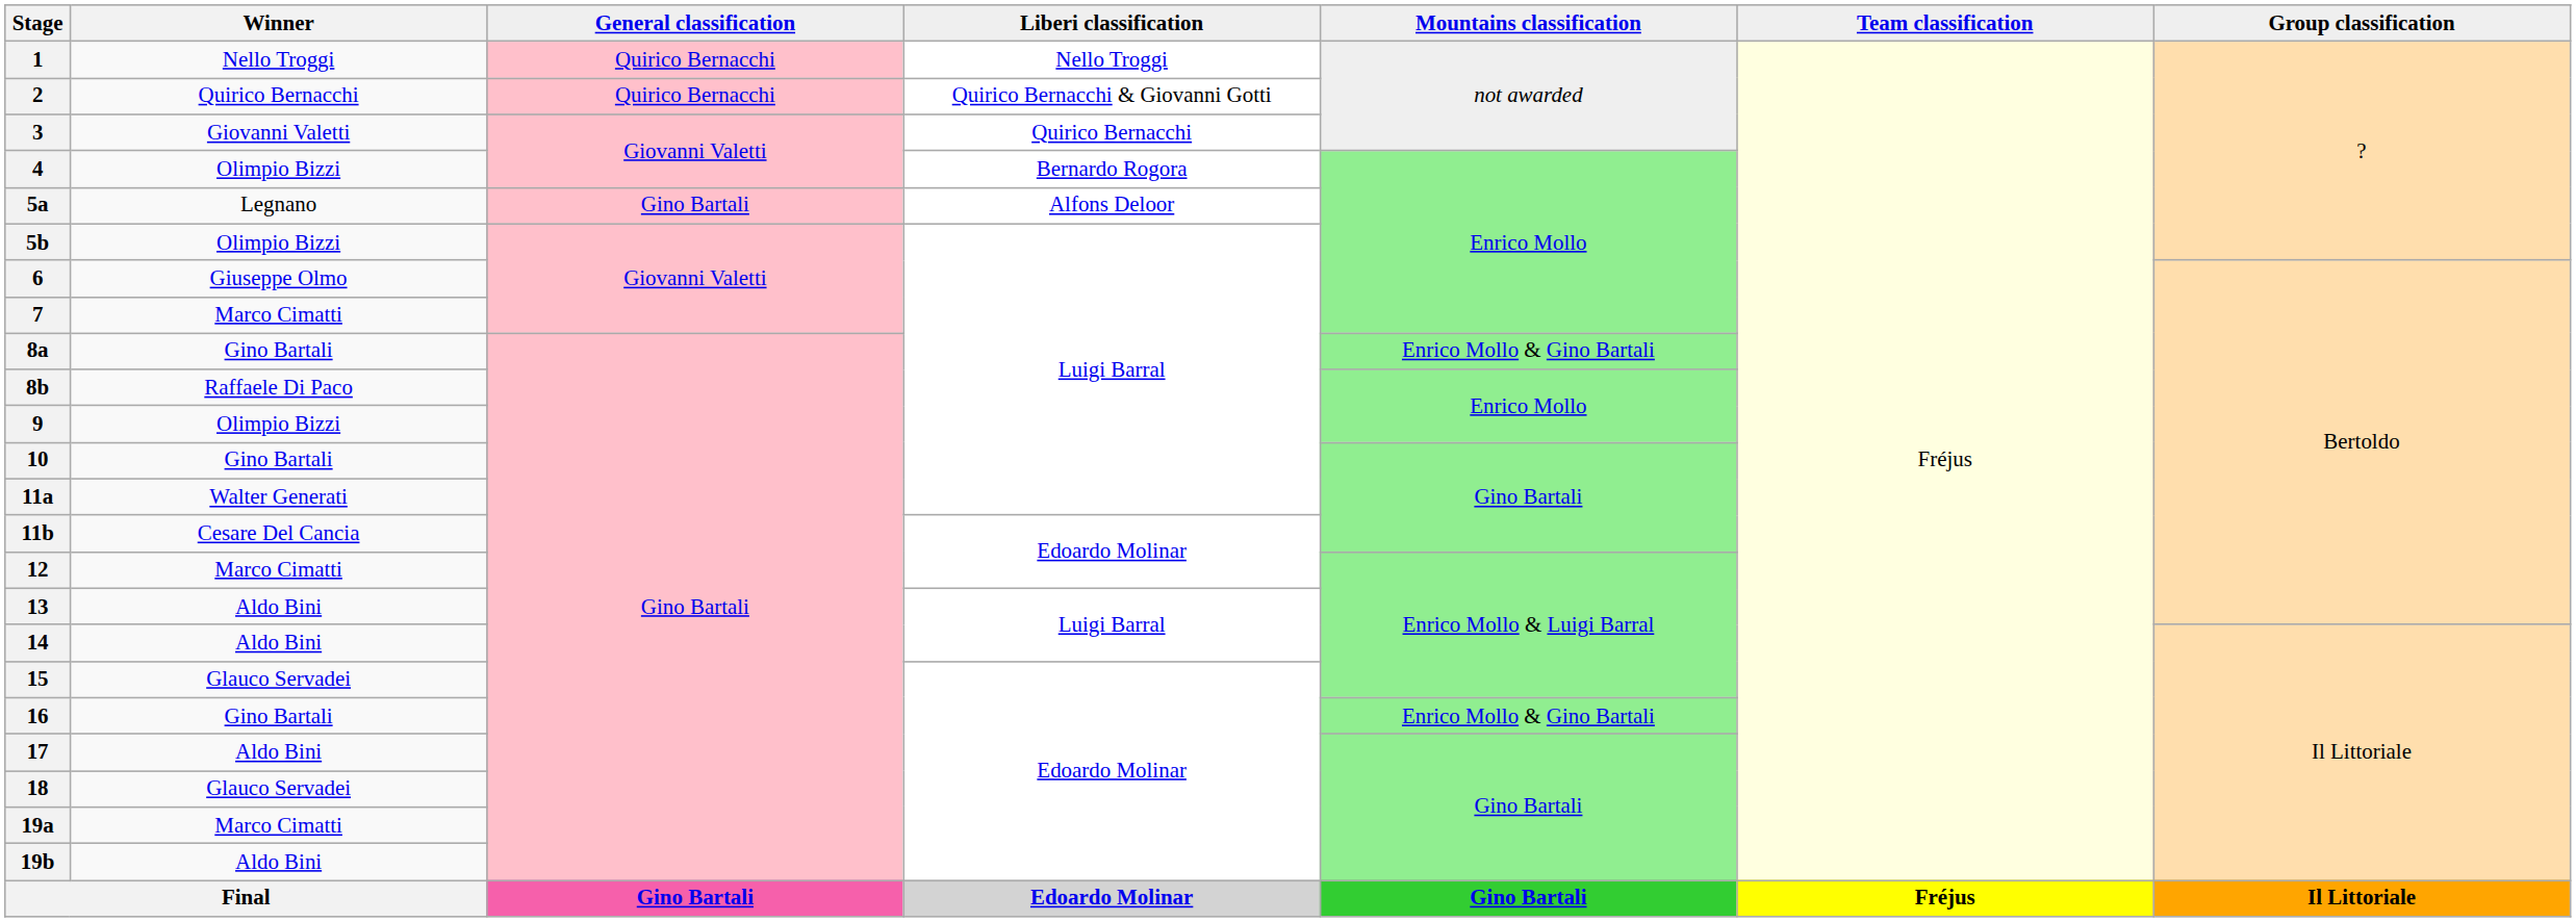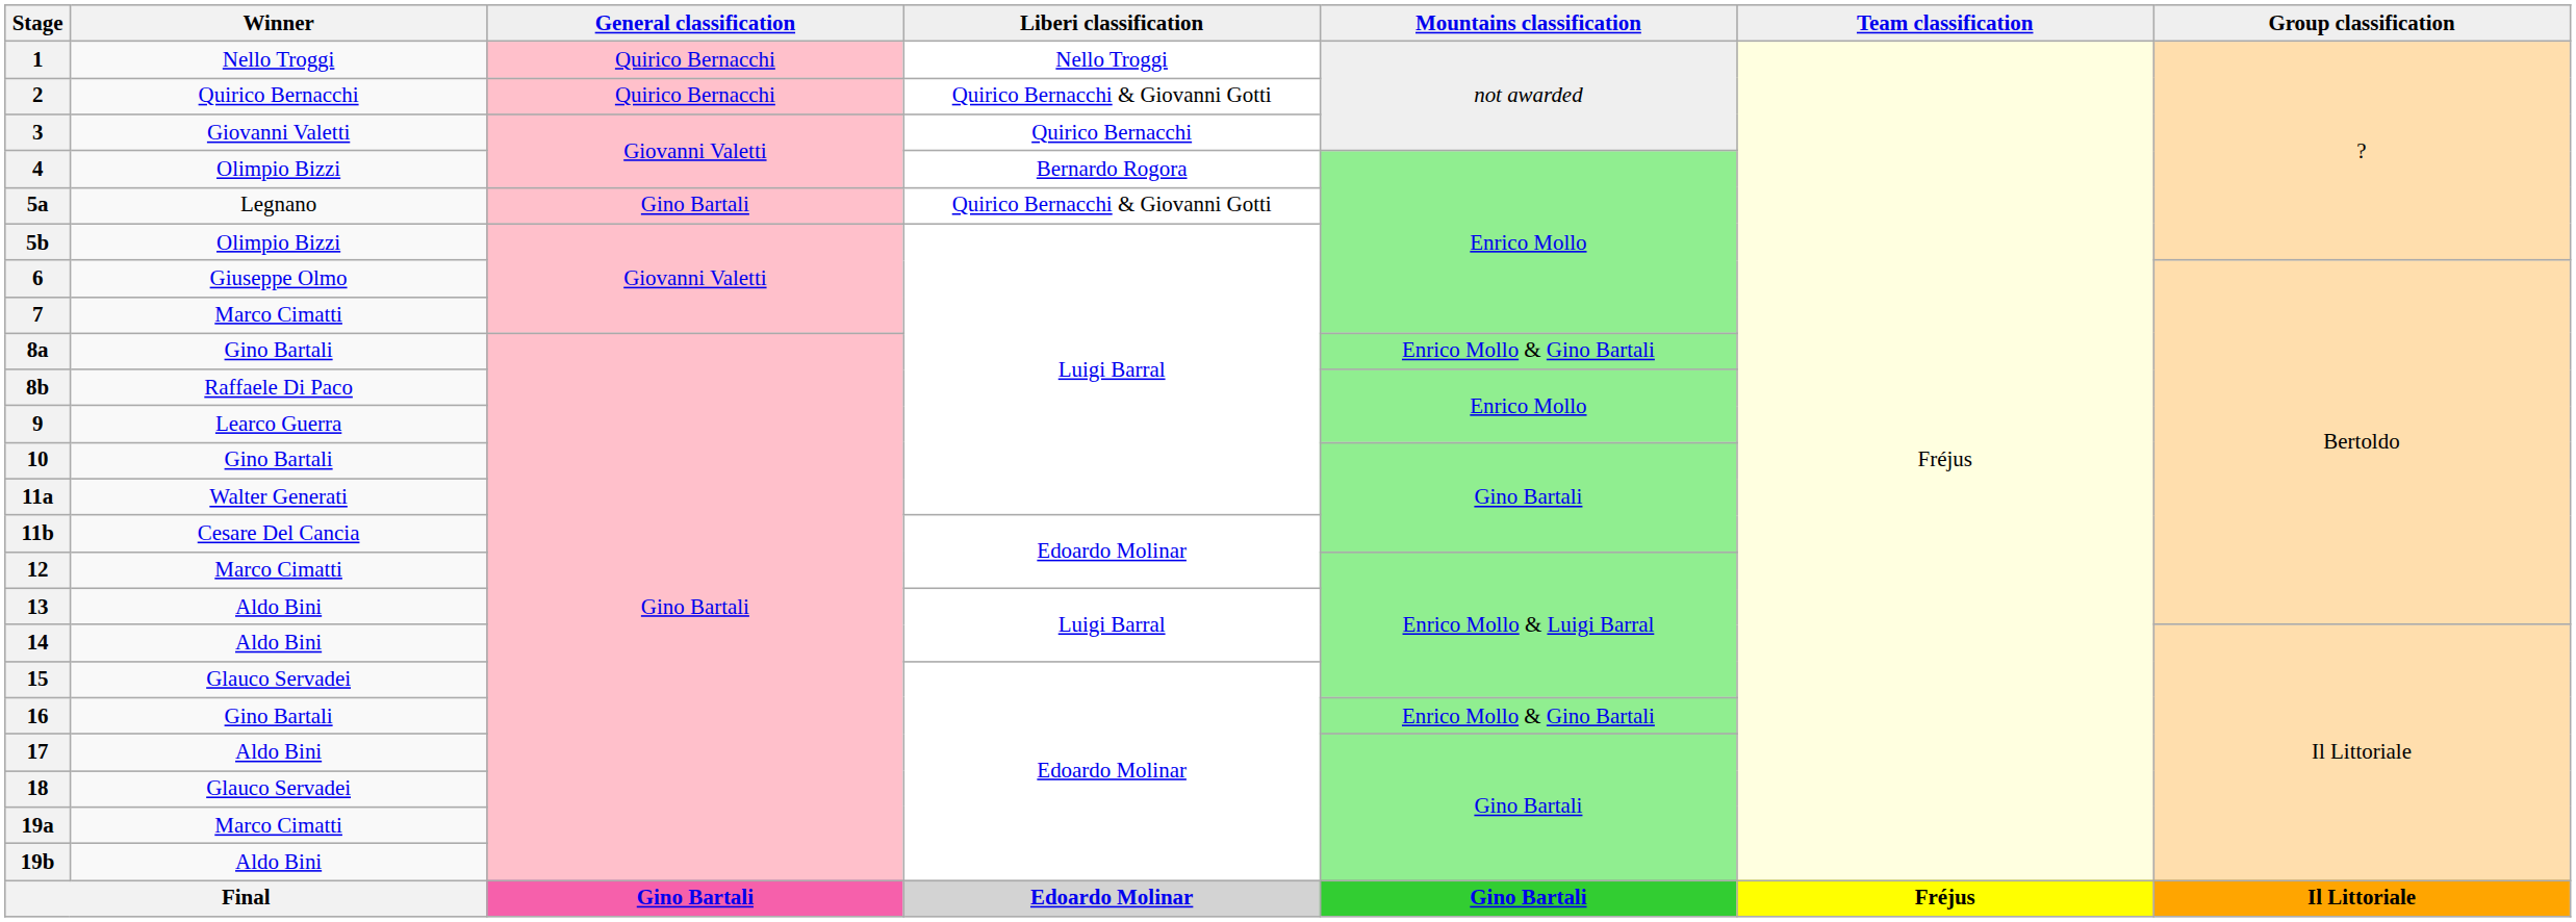 <table class="wikitable" style="text-align: center; font-size:smaller;">
 <tr style="background:#efefef;">
 <th style="width:1%;">Stage</th>
 <th style="width:14%;">Winner</th>
 <th style="background:#efefef; width:14%;"><a href='#'>General classification</a><br></th>
 <th style="background:#efefef; width:14%;">Liberi classification</th>
 <th style="background:#efefef; width:14%;"><a href='#'>Mountains classification</a></th>
 <th style="background:#efefef; width:14%;"><a href='#'>Team classification</a></th>
 <th style="background:#efefef; width:14%;">Group classification</th>
 </tr>
 <tr>
 <th>1</th>
 <td><a href='#'>Nello Troggi</a></td>
 <td style="background:pink;" rowspan="1"><a href='#'>Quirico Bernacchi</a></td>
 <td style="background:white;" rowspan="1"><a href='#'>Nello Troggi</a></td>
 <td style="background:#EFEFEF;" rowspan="3"><em>not awarded</em></td>
 <td style="background:lightyellow;" rowspan="23">Fréjus</td>
 <td style="background:navajowhite;" rowspan="6">?</td>
 </tr>
 <tr>
 <th>2</th>
 <td><a href='#'>Quirico Bernacchi</a></td>
 <td style="background:pink;" rowspan="1"><a href='#'>Quirico Bernacchi</a></td>
 <td style="background:white;" rowspan="1"><a href='#'>Quirico Bernacchi</a> & Giovanni Gotti</td>
 </tr>
 <tr>
 <th>3</th>
 <td><a href='#'>Giovanni Valetti</a></td>
 <td style="background:pink;" rowspan="2"><a href='#'>Giovanni Valetti</a></td>
 <td style="background:white;" rowspan="1"><a href='#'>Quirico Bernacchi</a></td>
 </tr>
 <tr>
 <th>4</th>
 <td><a href='#'>Olimpio Bizzi</a></td>
 <td style="background:white;" rowspan="1"><a href='#'>Bernardo Rogora</a></td>
 <td style="background:lightgreen;" rowspan="5"><a href='#'>Enrico Mollo</a></td>
 </tr>
 <tr>
 <th>5a</th>
 <td>Legnano</td>
 <td style="background:pink;" rowspan="1"><a href='#'>Gino Bartali</a></td>
-<td style="background:white;" rowspan="1"><a href='#'>Alfons Deloor</a></td>
+<td style="background:white;" rowspan="1"><a href='#'>Quirico Bernacchi</a> & Giovanni Gotti</td>
 </tr>
 <tr>
 <th>5b</th>
 <td><a href='#'>Olimpio Bizzi</a></td>
 <td style="background:pink;" rowspan="3"><a href='#'>Giovanni Valetti</a></td>
 <td style="background:white;" rowspan="8"><a href='#'>Luigi Barral</a></td>
 </tr>
 <tr>
 <th>6</th>
 <td><a href='#'>Giuseppe Olmo</a></td>
 <td style="background:navajowhite;" rowspan="10">Bertoldo</td>
 </tr>
 <tr>
 <th>7</th>
 <td><a href='#'>Marco Cimatti</a></td>
 </tr>
 <tr>
 <th>8a</th>
 <td><a href='#'>Gino Bartali</a></td>
 <td style="background:pink;" rowspan="15"><a href='#'>Gino Bartali</a></td>
 <td style="background:lightgreen;" rowspan="1"><a href='#'>Enrico Mollo</a> & <a href='#'>Gino Bartali</a></td>
 </tr>
 <tr>
 <th>8b</th>
 <td><a href='#'>Raffaele Di Paco</a></td>
 <td style="background:lightgreen;" rowspan="2"><a href='#'>Enrico Mollo</a></td>
 </tr>
 <tr>
 <th>9</th>
-<td><a href='#'>Olimpio Bizzi</a></td>
+<td><a href='#'>Learco Guerra</a></td>
 </tr>
 <tr>
 <th>10</th>
 <td><a href='#'>Gino Bartali</a></td>
 <td style="background:lightgreen;" rowspan="3"><a href='#'>Gino Bartali</a></td>
 </tr>
 <tr>
 <th>11a</th>
 <td><a href='#'>Walter Generati</a></td>
 </tr>
 <tr>
 <th>11b</th>
 <td><a href='#'>Cesare Del Cancia</a></td>
 <td style="background:white;" rowspan="2"><a href='#'>Edoardo Molinar</a></td>
 </tr>
 <tr>
 <th>12</th>
 <td><a href='#'>Marco Cimatti</a></td>
 <td style="background:lightgreen;" rowspan="4"><a href='#'>Enrico Mollo</a> & <a href='#'>Luigi Barral</a></td>
 </tr>
 <tr>
 <th>13</th>
 <td><a href='#'>Aldo Bini</a></td>
 <td style="background:white;" rowspan="2"><a href='#'>Luigi Barral</a></td>
 </tr>
 <tr>
 <th>14</th>
 <td><a href='#'>Aldo Bini</a></td>
 <td style="background:navajowhite;" rowspan="7">Il Littoriale</td>
 </tr>
 <tr>
 <th>15</th>
 <td><a href='#'>Glauco Servadei</a></td>
 <td style="background:white;" rowspan="6"><a href='#'>Edoardo Molinar</a></td>
 </tr>
 <tr>
 <th>16</th>
 <td><a href='#'>Gino Bartali</a></td>
 <td style="background:lightgreen;" rowspan="1"><a href='#'>Enrico Mollo</a> & <a href='#'>Gino Bartali</a></td>
 </tr>
 <tr>
 <th>17</th>
 <td><a href='#'>Aldo Bini</a></td>
 <td style="background:lightgreen;" rowspan="4"><a href='#'>Gino Bartali</a></td>
 </tr>
 <tr>
 <th>18</th>
 <td><a href='#'>Glauco Servadei</a></td>
 </tr>
 <tr>
 <th>19a</th>
 <td><a href='#'>Marco Cimatti</a></td>
 </tr>
 <tr>
 <th>19b</th>
 <td><a href='#'>Aldo Bini</a></td>
 </tr>
 <tr>
 <th colspan=2><strong>Final</strong></th>
 <th style="background:#F660AB;"><strong><a href='#'>Gino Bartali</a></strong></th>
 <th style="background:lightgray;"><a href='#'>Edoardo Molinar</a></th>
 <th style="background:#32CD32;"><strong><a href='#'>Gino Bartali</a></strong></th>
 <th style="background:yellow;"><strong>Fréjus</strong></th>
 <th style="background:orange;"><strong>Il Littoriale</strong></th>
 </tr>
 </table>
